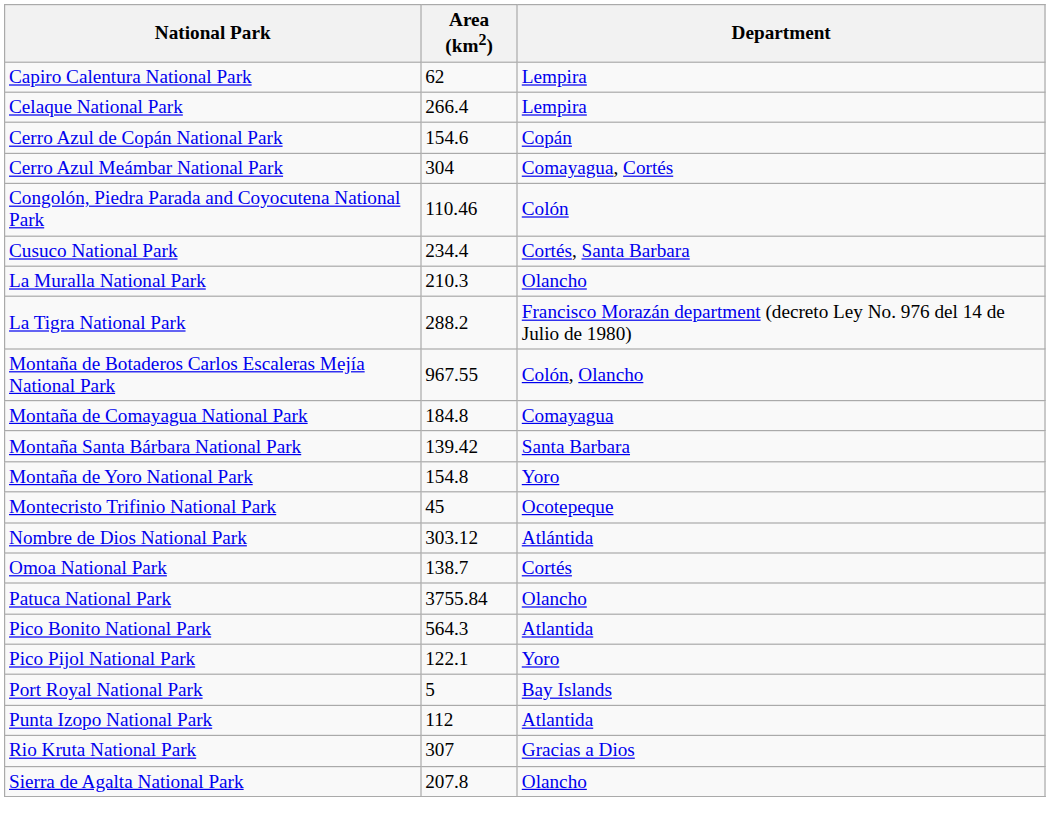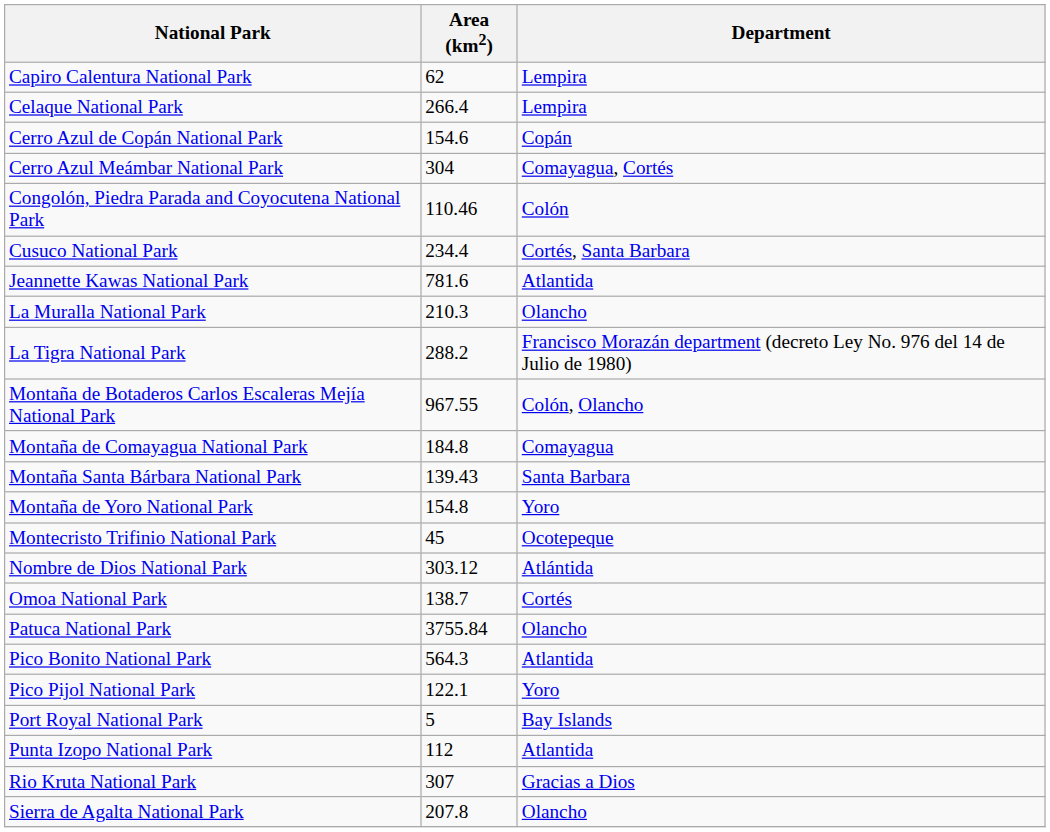 <table class="wikitable sortable">
 <tr>
 <th>National Park</th>
 <th>Area (km<sup>2</sup>)</th>
 <th>Department</th>
 </tr>
 <tr>
 <td><a href='#'>Capiro Calentura National Park</a></td>
 <td>62</td>
 <td><a href='#'>Lempira</a></td>
 </tr>
 <tr>
 <td><a href='#'>Celaque National Park</a></td>
 <td>266.4</td>
 <td><a href='#'>Lempira</a></td>
 </tr>
 <tr>
 <td><a href='#'>Cerro Azul de Copán National Park</a></td>
 <td>154.6</td>
 <td><a href='#'>Copán</a></td>
 </tr>
 <tr>
 <td><a href='#'>Cerro Azul Meámbar National Park</a></td>
 <td>304</td>
 <td><a href='#'>Comayagua</a>, <a href='#'>Cortés</a></td>
 </tr>
 <tr>
 <td><a href='#'>Congolón, Piedra Parada and Coyocutena National Park</a></td>
 <td>110.46</td>
 <td><a href='#'>Colón</a></td>
 </tr>
 <tr>
 <td><a href='#'>Cusuco National Park</a></td>
 <td>234.4</td>
 <td><a href='#'>Cortés</a>, <a href='#'>Santa Barbara</a></td>
 </tr>
 <tr>
+<td><a href='#'>Jeannette Kawas National Park</a></td>
+<td>781.6</td>
+<td><a href='#'>Atlantida</a></td>
+</tr>
+<tr>
 <td><a href='#'>La Muralla National Park</a></td>
 <td>210.3</td>
 <td><a href='#'>Olancho</a></td>
 </tr>
 <tr>
 <td><a href='#'>La Tigra National Park</a></td>
 <td>288.2</td>
 <td><a href='#'>Francisco Morazán department</a> (decreto Ley No. 976 del 14 de Julio de 1980)</td>
 </tr>
 <tr>
 <td><a href='#'>Montaña de Botaderos Carlos Escaleras Mejía National Park</a></td>
 <td>967.55</td>
 <td><a href='#'>Colón</a>, <a href='#'>Olancho</a></td>
 </tr>
 <tr>
 <td><a href='#'>Montaña de Comayagua National Park</a></td>
 <td>184.8</td>
 <td><a href='#'>Comayagua</a></td>
 </tr>
 <tr>
 <td><a href='#'>Montaña Santa Bárbara National Park</a></td>
-<td>139.42</td>
+<td>139.43</td>
 <td><a href='#'>Santa Barbara</a></td>
 </tr>
 <tr>
 <td><a href='#'>Montaña de Yoro National Park</a></td>
 <td>154.8</td>
 <td><a href='#'>Yoro</a></td>
 </tr>
 <tr>
 <td><a href='#'>Montecristo Trifinio National Park</a></td>
 <td>45</td>
 <td><a href='#'>Ocotepeque</a></td>
 </tr>
 <tr>
 <td><a href='#'>Nombre de Dios National Park</a></td>
 <td>303.12</td>
 <td><a href='#'>Atlántida</a></td>
 </tr>
 <tr>
 <td><a href='#'>Omoa National Park</a></td>
 <td>138.7</td>
 <td><a href='#'>Cortés</a></td>
 </tr>
 <tr>
 <td><a href='#'>Patuca National Park</a></td>
 <td>3755.84</td>
 <td><a href='#'>Olancho</a></td>
 </tr>
 <tr>
 <td><a href='#'>Pico Bonito National Park</a></td>
 <td>564.3</td>
 <td><a href='#'>Atlantida</a></td>
 </tr>
 <tr>
 <td><a href='#'>Pico Pijol National Park</a></td>
 <td>122.1</td>
 <td><a href='#'>Yoro</a></td>
 </tr>
 <tr>
 <td><a href='#'>Port Royal National Park</a></td>
 <td>5</td>
 <td><a href='#'>Bay Islands</a></td>
 </tr>
 <tr>
 <td><a href='#'>Punta Izopo National Park</a></td>
 <td>112</td>
 <td><a href='#'>Atlantida</a></td>
 </tr>
 <tr>
 <td><a href='#'>Rio Kruta National Park</a></td>
 <td>307</td>
 <td><a href='#'>Gracias a Dios</a></td>
 </tr>
 <tr>
 <td><a href='#'>Sierra de Agalta National Park</a></td>
 <td>207.8</td>
 <td><a href='#'>Olancho</a></td>
 </tr>
 <tr>
 </tr>
 </table>
